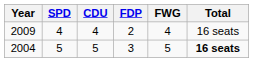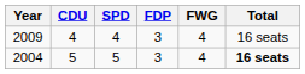 <table class="wikitable" width="350">
 <tr>
 <th>Year</th>
+<th><a href='#'>CDU</a></th>
 <th><a href='#'>SPD</a></th>
-<th><a href='#'>CDU</a></th>
 <th><a href='#'>FDP</a></th>
 <th>FWG</th>
 <th>Total</th>
 </tr>
 <tr align="center">
 <td>2009</td>
 <td>4</td>
 <td>4</td>
-<td>2</td>
+<td>3</td>
 <td>4</td>
 <td>16 seats</td>
 </tr>
 <tr align="center">
 <td>2004</td>
 <td>5</td>
 <td>5</td>
 <td>3</td>
-<td>5</td>
+<td>4</td>
 <td><strong>16 seats</strong></td>
 </tr>
 </table>
